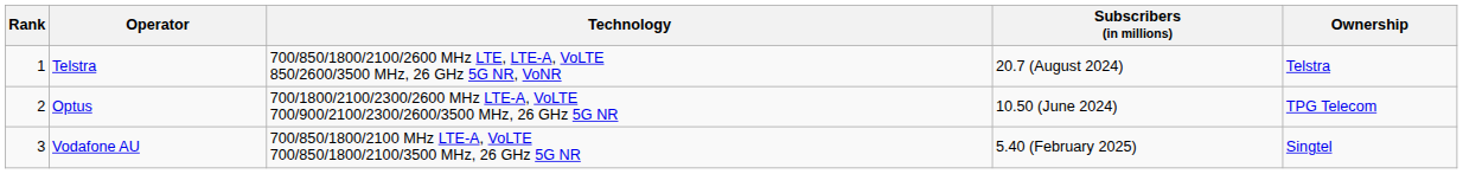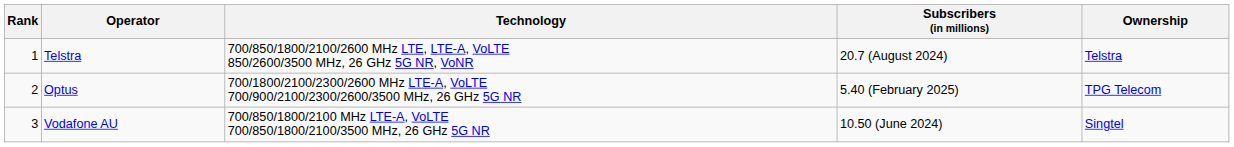 <table class="wikitable sortable">
 <tr>
 <th style="width:3%;">Rank</th>
 <th style="width:15%;">Operator</th>
 <th style="width:50%;">Technology</th>
 <th style="width:20%;">Subscribers<br><small>(in millions)</small></th>
 <th style="width:20%;">Ownership</th>
 </tr>
 <tr>
 <td align=right>1</td>
 <td><a href='#'>Telstra</a></td>
 <td>700/850/1800/2100/2600 MHz <a href='#'>LTE</a>, <a href='#'>LTE-A</a>, <a href='#'>VoLTE</a><br>850/2600/3500 MHz, 26 GHz <a href='#'>5G NR</a>, <a href='#'>VoNR</a></td>
 <td>20.7 (August 2024)</td>
 <td><a href='#'>Telstra</a></td>
 </tr>
 <tr>
 <td align=right>2</td>
 <td><a href='#'>Optus</a></td>
 <td>700/1800/2100/2300/2600 MHz <a href='#'>LTE-A</a>, <a href='#'>VoLTE</a><br> 700/900/2100/2300/2600/3500 MHz, 26 GHz <a href='#'>5G NR</a></td>
-<td>10.50 (June 2024)</td>
+<td>5.40 (February 2025)</td>
 <td><a href='#'>TPG Telecom</a></td>
 </tr>
 <tr>
 <td align=right>3</td>
 <td><a href='#'>Vodafone AU</a></td>
 <td>700/850/1800/2100 MHz <a href='#'>LTE-A</a>, <a href='#'>VoLTE</a><br>700/850/1800/2100/3500 MHz, 26 GHz <a href='#'>5G NR</a></td>
-<td>5.40 (February 2025)</td>
+<td>10.50 (June 2024)</td>
 <td><a href='#'>Singtel</a></td>
 </tr>
 </table>
